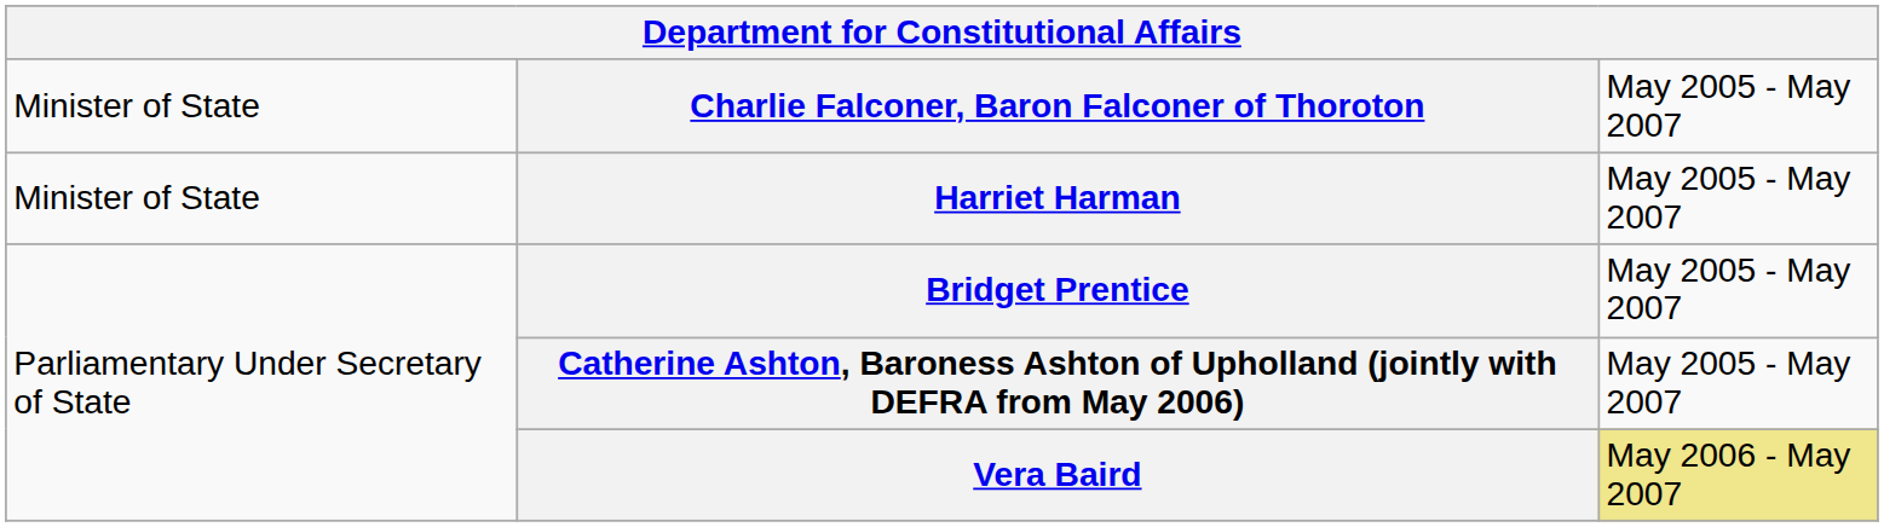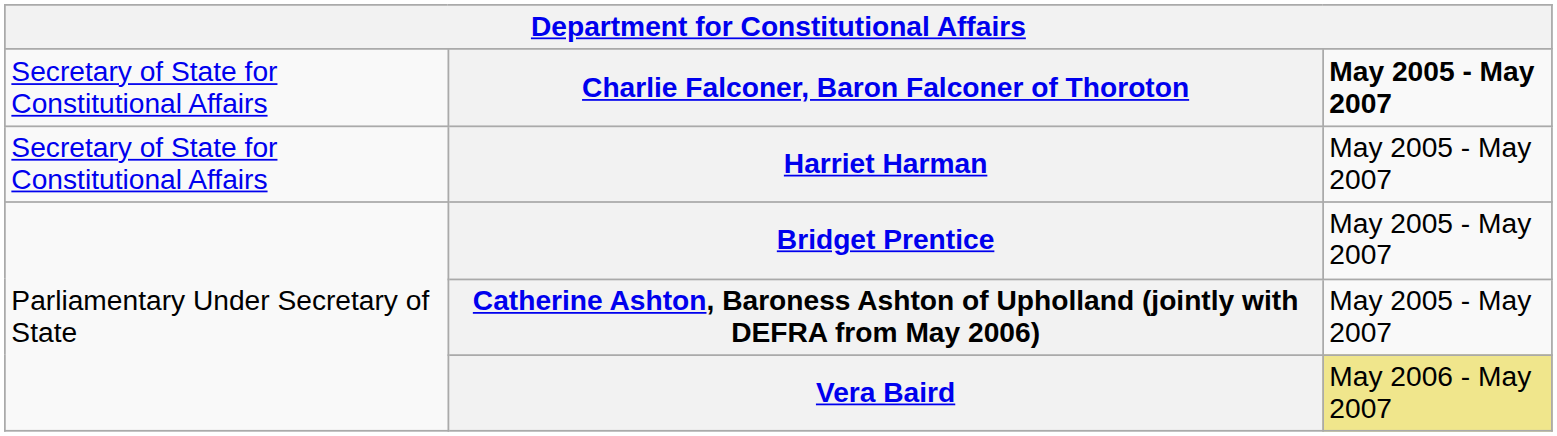 <table class="wikitable plainrowheaders" width=100% style="max-width:55em;">
 <tr>
 <th colspan=4><a href='#'>Department for Constitutional Affairs</a></th>
 </tr>
 <tr>
-<td>Minister of State</td>
+<td><a href='#'>Secretary of State for Constitutional Affairs</a></td>
 <th scope="row" style="font-weight:bold;"><a href='#'>Charlie Falconer, Baron Falconer of Thoroton</a></th>
-<td>May 2005 - May 2007</td>
+<td><strong>May 2005 - May 2007</strong></td>
 </tr>
 <tr>
-<td>Minister of State</td>
+<td><a href='#'>Secretary of State for Constitutional Affairs</a></td>
 <th scope="row"><a href='#'>Harriet Harman</a></th>
 <td>May 2005 - May 2007</td>
 </tr>
 <tr>
 <td rowspan="3">Parliamentary Under Secretary of State</td>
 <th scope="row"><a href='#'>Bridget Prentice</a></th>
 <td>May 2005 - May 2007</td>
 </tr>
 <tr>
 <th scope="row"><a href='#'>Catherine Ashton</a>, Baroness Ashton of Upholland (jointly with DEFRA from May 2006)</th>
 <td>May 2005 - May 2007</td>
 </tr>
 <tr>
 <th scope="row"><a href='#'>Vera Baird</a></th>
 <td style="background: khaki;">May 2006 - May 2007</td>
 </tr>
 </table>
